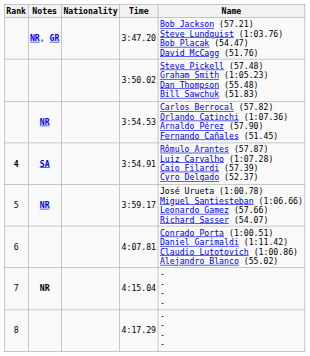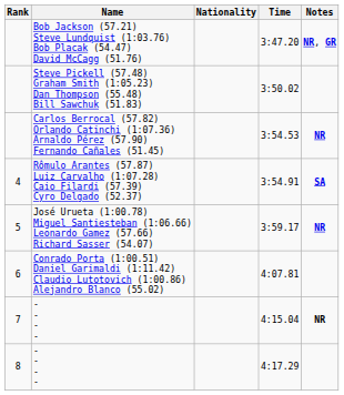 <table class="wikitable sortable" style="text-align:center">
 <tr>
 <th>Rank</th>
-<th>Notes</th>
+<th>Name</th>
 <th>Nationality</th>
 <th>Time</th>
-<th>Name</th>
+<th>Notes</th>
 </tr>
 <tr>
 <td></td>
-<td><strong><a href='#'>NR</a></strong>, <strong><a href='#'>GR</a></strong></td>
+<td align=left><a href='#'>Bob Jackson</a> (57.21) <br> <a href='#'>Steve Lundquist</a> (1:03.76) <br> <a href='#'>Bob Placak</a> (54.47) <br> <a href='#'>David McCagg</a> (51.76)</td>
 <td align=left></td>
 <td>3:47.20</td>
-<td align=left><a href='#'>Bob Jackson</a> (57.21) <br> <a href='#'>Steve Lundquist</a> (1:03.76) <br> <a href='#'>Bob Placak</a> (54.47) <br> <a href='#'>David McCagg</a> (51.76)</td>
+<td><strong><a href='#'>NR</a></strong>, <strong><a href='#'>GR</a></strong></td>
 </tr>
 <tr>
 <td></td>
-<td></td>
+<td align=left><a href='#'>Steve Pickell</a> (57.48) <br> <a href='#'>Graham Smith</a> (1:05.23) <br> <a href='#'>Dan Thompson</a> (55.48) <br> <a href='#'>Bill Sawchuk</a> (51.83)</td>
 <td align=left></td>
 <td>3:50.02</td>
-<td align=left><a href='#'>Steve Pickell</a> (57.48) <br> <a href='#'>Graham Smith</a> (1:05.23) <br> <a href='#'>Dan Thompson</a> (55.48) <br> <a href='#'>Bill Sawchuk</a> (51.83)</td>
+<td></td>
 </tr>
 <tr>
 <td></td>
-<td><strong><a href='#'>NR</a></strong></td>
+<td align=left><a href='#'>Carlos Berrocal</a> (57.82) <br> <a href='#'>Orlando Catinchi</a> (1:07.36) <br> <a href='#'>Arnaldo Pérez</a> (57.90) <br> <a href='#'>Fernando Cañales</a> (51.45)</td>
 <td align=left></td>
 <td>3:54.53</td>
-<td align=left><a href='#'>Carlos Berrocal</a> (57.82) <br> <a href='#'>Orlando Catinchi</a> (1:07.36) <br> <a href='#'>Arnaldo Pérez</a> (57.90) <br> <a href='#'>Fernando Cañales</a> (51.45)</td>
+<td><strong><a href='#'>NR</a></strong></td>
 </tr>
 <tr>
-<td><strong>4</strong></td>
-<td><strong><a href='#'>SA</a></strong></td>
+<td>4</td>
+<td align=left><a href='#'>Rômulo Arantes</a> (57.87) <br> <a href='#'>Luiz Carvalho</a> (1:07.28) <br> <a href='#'>Caio Filardi</a> (57.39) <br> <a href='#'>Cyro Delgado</a> (52.37)</td>
 <td align=left></td>
 <td>3:54.91</td>
-<td align=left><a href='#'>Rômulo Arantes</a> (57.87) <br> <a href='#'>Luiz Carvalho</a> (1:07.28) <br> <a href='#'>Caio Filardi</a> (57.39) <br> <a href='#'>Cyro Delgado</a> (52.37)</td>
+<td><strong><a href='#'>SA</a></strong></td>
 </tr>
 <tr>
 <td>5</td>
-<td><strong><a href='#'>NR</a></strong></td>
+<td align=left>José Urueta (1:00.78) <br> <a href='#'>Miguel Santiesteban</a> (1:06.66) <br> <a href='#'>Leonardo Gamez</a> (57.66) <br> <a href='#'>Richard Sasser</a> (54.07)</td>
 <td align=left></td>
 <td>3:59.17</td>
-<td align=left>José Urueta (1:00.78) <br> <a href='#'>Miguel Santiesteban</a> (1:06.66) <br> <a href='#'>Leonardo Gamez</a> (57.66) <br> <a href='#'>Richard Sasser</a> (54.07)</td>
+<td><strong><a href='#'>NR</a></strong></td>
 </tr>
 <tr>
 <td>6</td>
-<td></td>
+<td align=left><a href='#'>Conrado Porta</a> (1:00.51) <br> <a href='#'>Daniel Garimaldi</a> (1:11.42) <br> <a href='#'>Claudio Lutotovich</a> (1:00.86) <br> <a href='#'>Alejandro Blanco</a> (55.02)</td>
 <td align=left></td>
 <td>4:07.81</td>
-<td align=left><a href='#'>Conrado Porta</a> (1:00.51) <br> <a href='#'>Daniel Garimaldi</a> (1:11.42) <br> <a href='#'>Claudio Lutotovich</a> (1:00.86) <br> <a href='#'>Alejandro Blanco</a> (55.02)</td>
+<td></td>
 </tr>
 <tr>
 <td>7</td>
-<td><strong>NR</strong></td>
+<td align=left>- <br> - <br> - <br> -</td>
 <td align=left></td>
 <td>4:15.04</td>
-<td align=left>- <br> - <br> - <br> -</td>
+<td><strong>NR</strong></td>
 </tr>
 <tr>
 <td>8</td>
-<td></td>
+<td align=left>- <br> - <br> - <br> -</td>
 <td align=left></td>
 <td>4:17.29</td>
-<td align=left>- <br> - <br> - <br> -</td>
+<td></td>
 </tr>
 </table>
